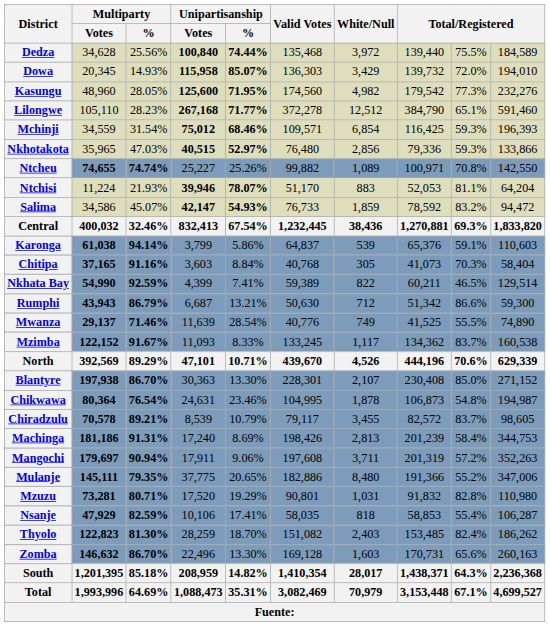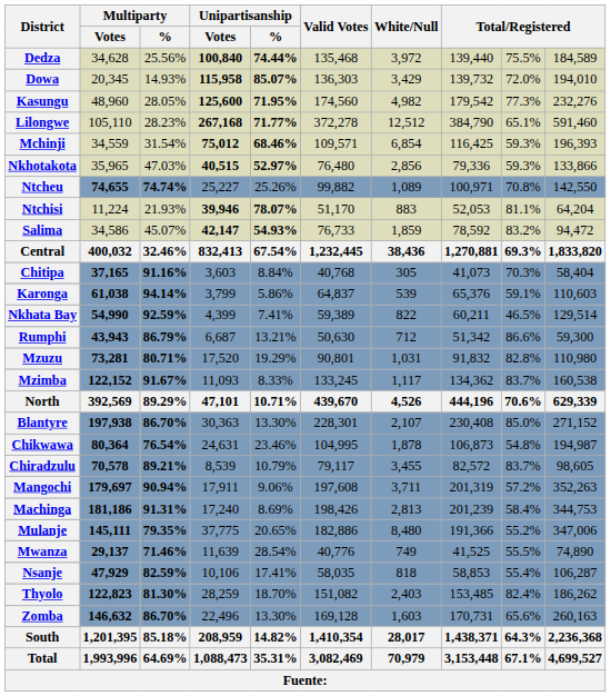 <table class="wikitable" style="text-align: center;">
 <tr>
 <th rowspan=2>District</th>
 <th colspan=2>Multiparty</th>
 <th colspan=2>Unipartisanship</th>
 <th rowspan=2>Valid Votes</th>
 <th rowspan=2>White/Null</th>
 <th colspan=3 rowspan=2>Total/Registered</th>
 </tr>
 <tr>
 <th>Votes</th>
 <th>%</th>
 <th>Votes</th>
 <th>%</th>
 </tr>
 <tr bgcolor=#dedebd>
 <th><a href='#'>Dedza</a></th>
 <td>34,628</td>
 <td>25.56%</td>
 <td><strong>100,840</strong></td>
 <td><strong>74.44%</strong></td>
 <td>135,468</td>
 <td>3,972</td>
 <td>139,440</td>
 <td>75.5%</td>
 <td>184,589</td>
 </tr>
 <tr bgcolor=#dedebd>
 <th><a href='#'>Dowa</a></th>
 <td>20,345</td>
 <td>14.93%</td>
 <td><strong>115,958</strong></td>
 <td><strong>85.07%</strong></td>
 <td>136,303</td>
 <td>3,429</td>
 <td>139,732</td>
 <td>72.0%</td>
 <td>194,010</td>
 </tr>
 <tr bgcolor=#dedebd>
 <th><a href='#'>Kasungu</a></th>
 <td>48,960</td>
 <td>28.05%</td>
 <td><strong>125,600</strong></td>
 <td><strong>71.95%</strong></td>
 <td>174,560</td>
 <td>4,982</td>
 <td>179,542</td>
 <td>77.3%</td>
 <td>232,276</td>
 </tr>
 <tr bgcolor=#dedebd>
 <th><a href='#'>Lilongwe</a></th>
 <td>105,110</td>
 <td>28.23%</td>
 <td><strong>267,168</strong></td>
 <td><strong>71.77%</strong></td>
 <td>372,278</td>
 <td>12,512</td>
 <td>384,790</td>
 <td>65.1%</td>
 <td>591,460</td>
 </tr>
 <tr bgcolor=#dedebd>
 <th><a href='#'>Mchinji</a></th>
 <td>34,559</td>
 <td>31.54%</td>
 <td><strong>75,012</strong></td>
 <td><strong>68.46%</strong></td>
 <td>109,571</td>
 <td>6,854</td>
 <td>116,425</td>
 <td>59.3%</td>
 <td>196,393</td>
 </tr>
 <tr bgcolor=#dedebd>
 <th><a href='#'>Nkhotakota</a></th>
 <td>35,965</td>
 <td>47.03%</td>
 <td><strong>40,515</strong></td>
 <td><strong>52.97%</strong></td>
 <td>76,480</td>
 <td>2,856</td>
 <td>79,336</td>
 <td>59.3%</td>
 <td>133,866</td>
 </tr>
 <tr bgcolor=#7d9cbb>
 <th><a href='#'>Ntcheu</a></th>
 <td><strong>74,655</strong></td>
 <td><strong>74.74%</strong></td>
 <td>25,227</td>
 <td>25.26%</td>
 <td>99,882</td>
 <td>1,089</td>
 <td>100,971</td>
 <td>70.8%</td>
 <td>142,550</td>
 </tr>
 <tr bgcolor=#dedebd>
 <th><a href='#'>Ntchisi</a></th>
 <td>11,224</td>
 <td>21.93%</td>
 <td><strong>39,946</strong></td>
 <td><strong>78.07%</strong></td>
 <td>51,170</td>
 <td>883</td>
 <td>52,053</td>
 <td>81.1%</td>
 <td>64,204</td>
 </tr>
 <tr bgcolor=#dedebd>
 <th><a href='#'>Salima</a></th>
 <td>34,586</td>
 <td>45.07%</td>
 <td><strong>42,147</strong></td>
 <td><strong>54.93%</strong></td>
 <td>76,733</td>
 <td>1,859</td>
 <td>78,592</td>
 <td>83.2%</td>
 <td>94,472</td>
 </tr>
 <tr>
 <th>Central</th>
 <th>400,032</th>
 <th>32.46%</th>
 <th>832,413</th>
 <th>67.54%</th>
 <th>1,232,445</th>
 <th>38,436</th>
 <th>1,270,881</th>
 <th>69.3%</th>
 <th>1,833,820</th>
 </tr>
 <tr bgcolor=#7d9cbb>
+<th><a href='#'>Chitipa</a></th>
+<td><strong>37,165</strong></td>
+<td><strong>91.16%</strong></td>
+<td>3,603</td>
+<td>8.84%</td>
+<td>40,768</td>
+<td>305</td>
+<td>41,073</td>
+<td>70.3%</td>
+<td>58,404</td>
+</tr>
+<tr bgcolor=#7d9cbb>
 <th><a href='#'>Karonga</a></th>
 <td><strong>61,038</strong></td>
 <td><strong>94.14%</strong></td>
 <td>3,799</td>
 <td>5.86%</td>
 <td>64,837</td>
 <td>539</td>
 <td>65,376</td>
 <td>59.1%</td>
 <td>110,603</td>
-</tr>
-<tr bgcolor=#7d9cbb>
-<th><a href='#'>Chitipa</a></th>
-<td><strong>37,165</strong></td>
-<td><strong>91.16%</strong></td>
-<td>3,603</td>
-<td>8.84%</td>
-<td>40,768</td>
-<td>305</td>
-<td>41,073</td>
-<td>70.3%</td>
-<td>58,404</td>
 </tr>
 <tr bgcolor=#7d9cbb>
 <th><a href='#'>Nkhata Bay</a></th>
 <td><strong>54,990</strong></td>
 <td><strong>92.59%</strong></td>
 <td>4,399</td>
 <td>7.41%</td>
 <td>59,389</td>
 <td>822</td>
 <td>60,211</td>
 <td>46.5%</td>
 <td>129,514</td>
 </tr>
 <tr bgcolor=#7d9cbb>
 <th><a href='#'>Rumphi</a></th>
 <td><strong>43,943</strong></td>
 <td><strong>86.79%</strong></td>
 <td>6,687</td>
 <td>13.21%</td>
 <td>50,630</td>
 <td>712</td>
 <td>51,342</td>
 <td>86.6%</td>
 <td>59,300</td>
 </tr>
 <tr bgcolor=#7d9cbb>
-<th><a href='#'>Mwanza</a></th>
-<td><strong>29,137</strong></td>
-<td><strong>71.46%</strong></td>
-<td>11,639</td>
-<td>28.54%</td>
-<td>40,776</td>
-<td>749</td>
-<td>41,525</td>
-<td>55.5%</td>
-<td>74,890</td>
+<th><a href='#'>Mzuzu</a></th>
+<td><strong>73,281</strong></td>
+<td><strong>80.71%</strong></td>
+<td>17,520</td>
+<td>19.29%</td>
+<td>90,801</td>
+<td>1,031</td>
+<td>91,832</td>
+<td>82.8%</td>
+<td>110,980</td>
 </tr>
 <tr bgcolor=#7d9cbb>
 <th><a href='#'>Mzimba</a></th>
 <td><strong>122,152</strong></td>
 <td><strong>91.67%</strong></td>
 <td>11,093</td>
 <td>8.33%</td>
 <td>133,245</td>
 <td>1,117</td>
 <td>134,362</td>
 <td>83.7%</td>
 <td>160,538</td>
 </tr>
 <tr>
 <th>North</th>
 <th>392,569</th>
 <th>89.29%</th>
 <th>47,101</th>
 <th>10.71%</th>
 <th>439,670</th>
 <th>4,526</th>
 <th>444,196</th>
 <th>70.6%</th>
 <th>629,339</th>
 </tr>
 <tr bgcolor=#7d9cbb>
 <th><a href='#'>Blantyre</a></th>
 <td><strong>197,938</strong></td>
 <td><strong>86.70%</strong></td>
 <td>30,363</td>
 <td>13.30%</td>
 <td>228,301</td>
 <td>2,107</td>
 <td>230,408</td>
 <td>85.0%</td>
 <td>271,152</td>
 </tr>
 <tr bgcolor=#7d9cbb>
 <th><a href='#'>Chikwawa</a></th>
 <td><strong>80,364</strong></td>
 <td><strong>76.54%</strong></td>
 <td>24,631</td>
 <td>23.46%</td>
 <td>104,995</td>
 <td>1,878</td>
 <td>106,873</td>
 <td>54.8%</td>
 <td>194,987</td>
 </tr>
 <tr bgcolor=#7d9cbb>
 <th><a href='#'>Chiradzulu</a></th>
 <td><strong>70,578</strong></td>
 <td><strong>89.21%</strong></td>
 <td>8,539</td>
 <td>10.79%</td>
 <td>79,117</td>
 <td>3,455</td>
 <td>82,572</td>
 <td>83.7%</td>
 <td>98,605</td>
 </tr>
 <tr bgcolor=#7d9cbb>
+<th><a href='#'>Mangochi</a></th>
+<td><strong>179,697</strong></td>
+<td><strong>90.94%</strong></td>
+<td>17,911</td>
+<td>9.06%</td>
+<td>197,608</td>
+<td>3,711</td>
+<td>201,319</td>
+<td>57.2%</td>
+<td>352,263</td>
+</tr>
+<tr bgcolor=#7d9cbb>
 <th><a href='#'>Machinga</a></th>
 <td><strong>181,186</strong></td>
 <td><strong>91.31%</strong></td>
 <td>17,240</td>
 <td>8.69%</td>
 <td>198,426</td>
 <td>2,813</td>
 <td>201,239</td>
 <td>58.4%</td>
 <td>344,753</td>
-</tr>
-<tr bgcolor=#7d9cbb>
-<th><a href='#'>Mangochi</a></th>
-<td><strong>179,697</strong></td>
-<td><strong>90.94%</strong></td>
-<td>17,911</td>
-<td>9.06%</td>
-<td>197,608</td>
-<td>3,711</td>
-<td>201,319</td>
-<td>57.2%</td>
-<td>352,263</td>
 </tr>
 <tr bgcolor=#7d9cbb>
 <th><a href='#'>Mulanje</a></th>
 <td><strong>145,111</strong></td>
 <td><strong>79.35%</strong></td>
 <td>37,775</td>
 <td>20.65%</td>
 <td>182,886</td>
 <td>8,480</td>
 <td>191,366</td>
 <td>55.2%</td>
 <td>347,006</td>
 </tr>
 <tr bgcolor=#7d9cbb>
-<th><a href='#'>Mzuzu</a></th>
-<td><strong>73,281</strong></td>
-<td><strong>80.71%</strong></td>
-<td>17,520</td>
-<td>19.29%</td>
-<td>90,801</td>
-<td>1,031</td>
-<td>91,832</td>
-<td>82.8%</td>
-<td>110,980</td>
+<th><a href='#'>Mwanza</a></th>
+<td><strong>29,137</strong></td>
+<td><strong>71.46%</strong></td>
+<td>11,639</td>
+<td>28.54%</td>
+<td>40,776</td>
+<td>749</td>
+<td>41,525</td>
+<td>55.5%</td>
+<td>74,890</td>
 </tr>
 <tr bgcolor=#7d9cbb>
 <th><a href='#'>Nsanje</a></th>
 <td><strong>47,929</strong></td>
 <td><strong>82.59%</strong></td>
 <td>10,106</td>
 <td>17.41%</td>
 <td>58,035</td>
 <td>818</td>
 <td>58,853</td>
 <td>55.4%</td>
 <td>106,287</td>
 </tr>
 <tr bgcolor=#7d9cbb>
 <th><a href='#'>Thyolo</a></th>
 <td><strong>122,823</strong></td>
 <td><strong>81.30%</strong></td>
 <td>28,259</td>
 <td>18.70%</td>
 <td>151,082</td>
 <td>2,403</td>
 <td>153,485</td>
 <td>82.4%</td>
 <td>186,262</td>
 </tr>
 <tr bgcolor=#7d9cbb>
 <th><a href='#'>Zomba</a></th>
 <td><strong>146,632</strong></td>
 <td><strong>86.70%</strong></td>
 <td>22,496</td>
 <td>13.30%</td>
 <td>169,128</td>
 <td>1,603</td>
 <td>170,731</td>
 <td>65.6%</td>
 <td>260,163</td>
 </tr>
 <tr>
 <th>South</th>
 <th>1,201,395</th>
 <th>85.18%</th>
 <th>208,959</th>
 <th>14.82%</th>
 <th>1,410,354</th>
 <th>28,017</th>
 <th>1,438,371</th>
 <th>64.3%</th>
 <th>2,236,368</th>
 </tr>
 <tr>
 <th>Total</th>
 <th>1,993,996</th>
 <th>64.69%</th>
 <th>1,088,473</th>
 <th>35.31%</th>
 <th>3,082,469</th>
 <th>70,979</th>
 <th>3,153,448</th>
 <th>67.1%</th>
 <th>4,699,527</th>
 </tr>
 <tr>
 <th colspan=10>Fuente: </th>
 </tr>
 </table>
